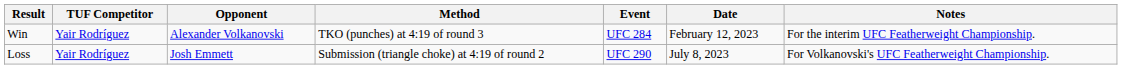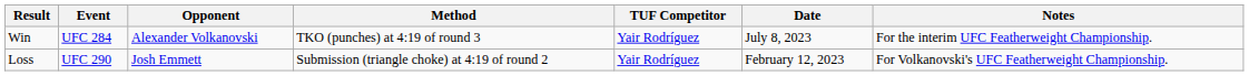 <table class="wikitable sortable" style="font-size:85%; text-align:left; width:99%;">
 <tr>
 <th>Result</th>
-<th>TUF Competitor</th>
+<th>Event</th>
 <th>Opponent</th>
 <th>Method</th>
-<th>Event</th>
+<th>TUF Competitor</th>
 <th>Date</th>
 <th>Notes</th>
 </tr>
 <tr>
 <td>Win</td>
-<td><a href='#'>Yair Rodríguez</a></td>
+<td><a href='#'>UFC 284</a></td>
 <td><a href='#'>Alexander Volkanovski</a></td>
 <td>TKO (punches) at 4:19 of round 3</td>
-<td><a href='#'>UFC 284</a></td>
-<td>February 12, 2023</td>
+<td><a href='#'>Yair Rodríguez</a></td>
+<td>July 8, 2023</td>
 <td>For the interim <a href='#'>UFC Featherweight Championship</a>.</td>
 </tr>
 <tr>
 <td>Loss</td>
-<td><a href='#'>Yair Rodríguez</a></td>
+<td><a href='#'>UFC 290</a></td>
 <td><a href='#'>Josh Emmett</a></td>
 <td>Submission (triangle choke) at 4:19 of round 2</td>
-<td><a href='#'>UFC 290</a></td>
-<td>July 8, 2023</td>
+<td><a href='#'>Yair Rodríguez</a></td>
+<td>February 12, 2023</td>
 <td>For Volkanovski's <a href='#'>UFC Featherweight Championship</a>.</td>
 </tr>
 </table>
